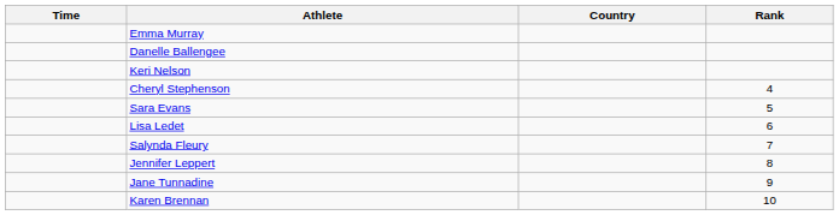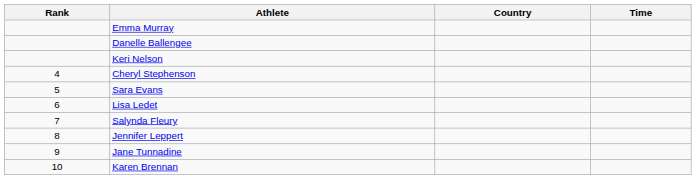 <table class="wikitable" width=80% style="font-size:90%; text-align:left;">
 <tr>
-<th>Time</th>
+<th>Rank</th>
 <th>Athlete</th>
 <th>Country</th>
-<th>Rank</th>
+<th>Time</th>
 </tr>
 <tr>
-<td></td>
+<td align="center"></td>
 <td><a href='#'>Emma Murray</a></td>
 <td></td>
-<td align="center"></td>
+<td></td>
 </tr>
 <tr>
-<td></td>
+<td align="center"></td>
 <td><a href='#'>Danelle Ballengee</a></td>
 <td></td>
-<td align="center"></td>
+<td></td>
 </tr>
 <tr>
-<td></td>
+<td align="center"></td>
 <td><a href='#'>Keri Nelson</a></td>
 <td></td>
-<td align="center"></td>
+<td></td>
 </tr>
 <tr>
-<td></td>
+<td align="center">4</td>
 <td><a href='#'>Cheryl Stephenson</a></td>
 <td></td>
-<td align="center">4</td>
+<td></td>
 </tr>
 <tr>
-<td></td>
+<td align="center">5</td>
 <td><a href='#'>Sara Evans</a></td>
 <td></td>
-<td align="center">5</td>
+<td></td>
 </tr>
 <tr>
-<td></td>
+<td align="center">6</td>
 <td><a href='#'>Lisa Ledet</a></td>
 <td></td>
-<td align="center">6</td>
+<td></td>
 </tr>
 <tr>
-<td></td>
+<td align="center">7</td>
 <td><a href='#'>Salynda Fleury</a></td>
 <td></td>
-<td align="center">7</td>
+<td></td>
 </tr>
 <tr>
-<td></td>
+<td align="center">8</td>
 <td><a href='#'>Jennifer Leppert</a></td>
 <td></td>
-<td align="center">8</td>
+<td></td>
 </tr>
 <tr>
-<td></td>
+<td align="center">9</td>
 <td><a href='#'>Jane Tunnadine</a></td>
 <td></td>
-<td align="center">9</td>
+<td></td>
 </tr>
 <tr>
-<td></td>
+<td align="center">10</td>
 <td><a href='#'>Karen Brennan</a></td>
 <td></td>
-<td align="center">10</td>
+<td></td>
 </tr>
 </table>
